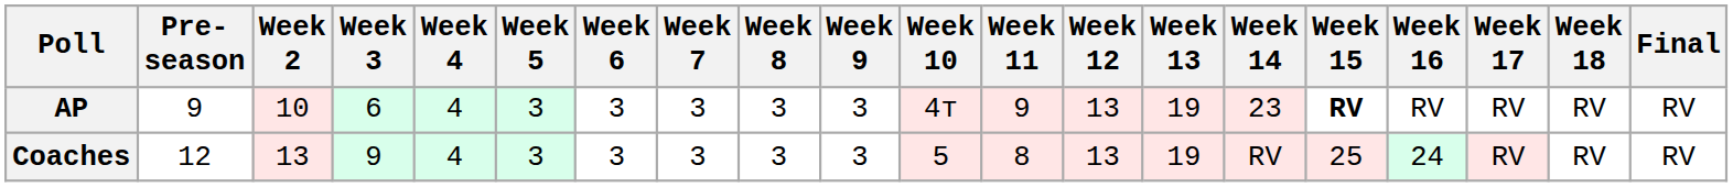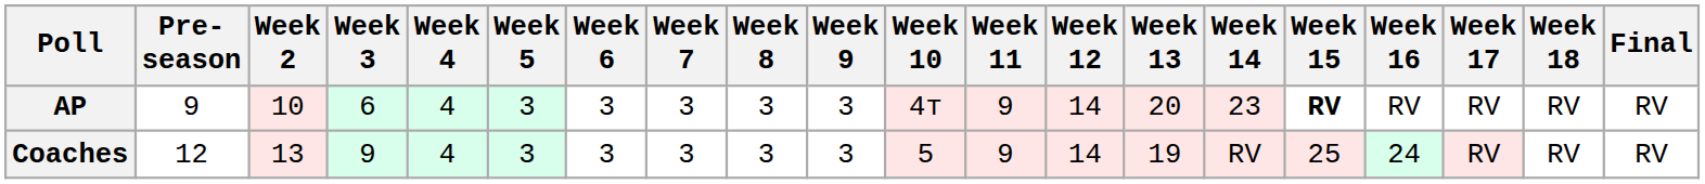 <table class="wikitable" style="white-space:nowrap;font-size:90%">
 <tr>
 <th>Poll</th>
 <th>Pre-<br>season</th>
 <th>Week<br>2</th>
 <th>Week<br>3</th>
 <th>Week<br>4</th>
 <th>Week<br>5</th>
 <th>Week<br>6</th>
 <th>Week<br>7</th>
 <th>Week<br>8</th>
 <th>Week<br>9</th>
 <th>Week<br>10</th>
 <th>Week<br>11</th>
 <th>Week<br>12</th>
 <th>Week<br>13</th>
 <th>Week<br>14</th>
 <th>Week<br>15</th>
 <th>Week<br>16</th>
 <th>Week<br>17</th>
 <th>Week<br>18</th>
 <th>Final</th>
 </tr>
 <tr style="text-align:center;">
 <th>AP</th>
 <td style="background:#FFF;">9</td>
 <td style="background:#FFE6E6;">10</td>
 <td style="background:#D8FFEB;">6</td>
 <td style="background:#D8FFEB;">4</td>
 <td style="background:#D8FFEB;">3</td>
 <td style="background:#FFF;">3</td>
 <td style="background:#FFF;">3</td>
 <td style="background:#FFF;">3</td>
 <td style="background:#FFF;">3</td>
 <td style="background:#FFE6E6;">4т</td>
 <td style="background:#FFE6E6;">9</td>
-<td style="background:#FFE6E6;">13</td>
-<td style="background:#FFE6E6;">19</td>
+<td style="background:#FFE6E6;">14</td>
+<td style="background:#FFE6E6;">20</td>
 <td style="background:#FFE6E6;">23</td>
 <td style="background:#FFF;"><strong>RV</strong></td>
 <td style="background:#FFF;">RV</td>
 <td style="background:#FFF;">RV</td>
 <td style="background:#FFF;">RV</td>
 <td style="background:#FFF;">RV</td>
 </tr>
 <tr style="text-align:center;">
 <th>Coaches</th>
 <td style="background:#FFF;">12</td>
 <td style="background:#FFE6E6;">13</td>
 <td style="background:#D8FFEB;">9</td>
 <td style="background:#D8FFEB;">4</td>
 <td style="background:#D8FFEB;">3</td>
 <td style="background:#FFF;">3</td>
 <td style="background:#FFF;">3</td>
 <td style="background:#FFF;">3</td>
 <td style="background:#FFF;">3</td>
 <td style="background:#FFE6E6;">5</td>
-<td style="background:#FFE6E6;">8</td>
-<td style="background:#FFE6E6;">13</td>
+<td style="background:#FFE6E6;">9</td>
+<td style="background:#FFE6E6;">14</td>
 <td style="background:#FFE6E6;">19</td>
 <td style="background:#FFE6E6;">RV</td>
 <td style="background:#FFE6E6;">25</td>
 <td style="background:#D8FFEB;">24</td>
 <td style="background:#FFE6E6;">RV</td>
 <td style="background:#FFF;">RV</td>
 <td style="background:#FFF;">RV</td>
 </tr>
 </table>
